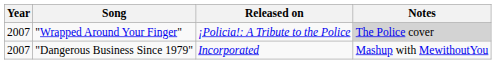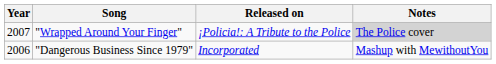 <table class="wikitable">
 <tr>
 <th>Year</th>
 <th>Song</th>
 <th>Released on</th>
 <th>Notes</th>
 </tr>
 <tr>
 <td>2007</td>
 <td>"<a href='#'>Wrapped Around Your Finger</a>"</td>
 <td><em><a href='#'>¡Policia!: A Tribute to the Police</a></em></td>
 <td style="background: lightgrey;"><a href='#'>The Police</a> cover</td>
 </tr>
 <tr>
-<td>2007</td>
+<td>2006</td>
 <td>"Dangerous Business Since 1979"</td>
 <td><em><a href='#'>Incorporated</a></em></td>
 <td><a href='#'>Mashup</a> with <a href='#'>MewithoutYou</a></td>
 </tr>
 </table>
